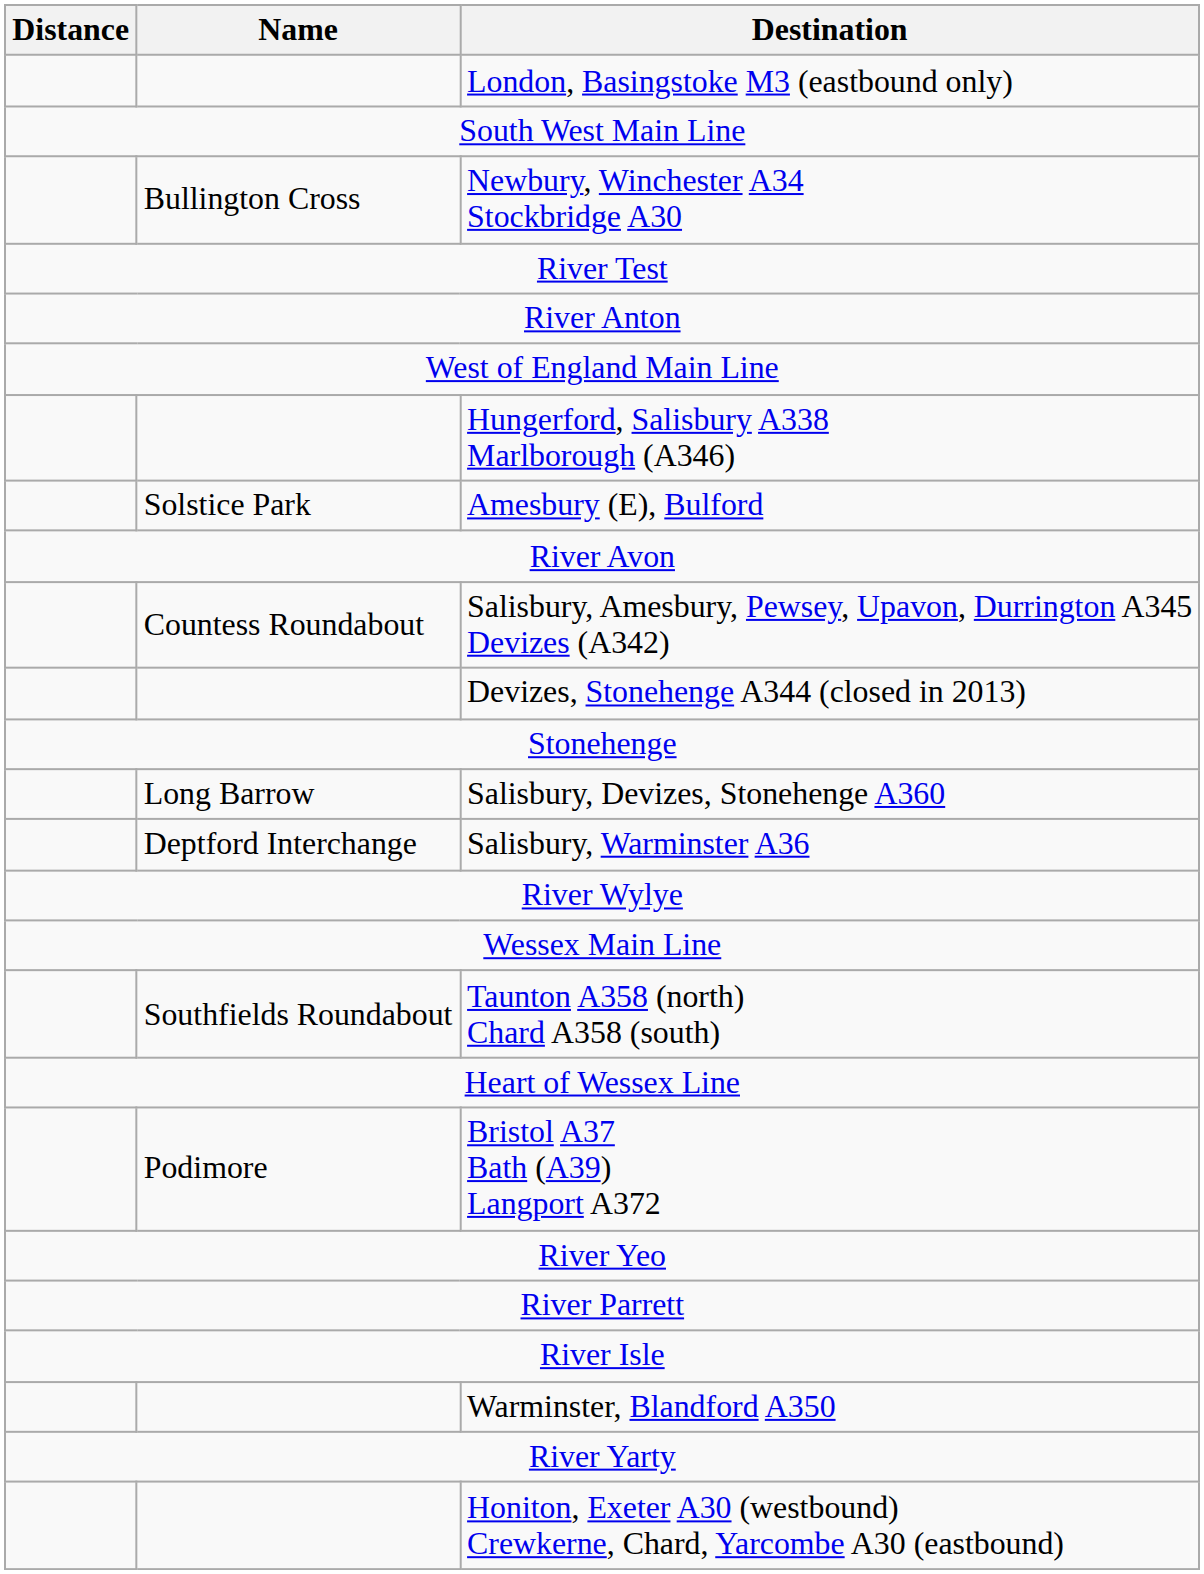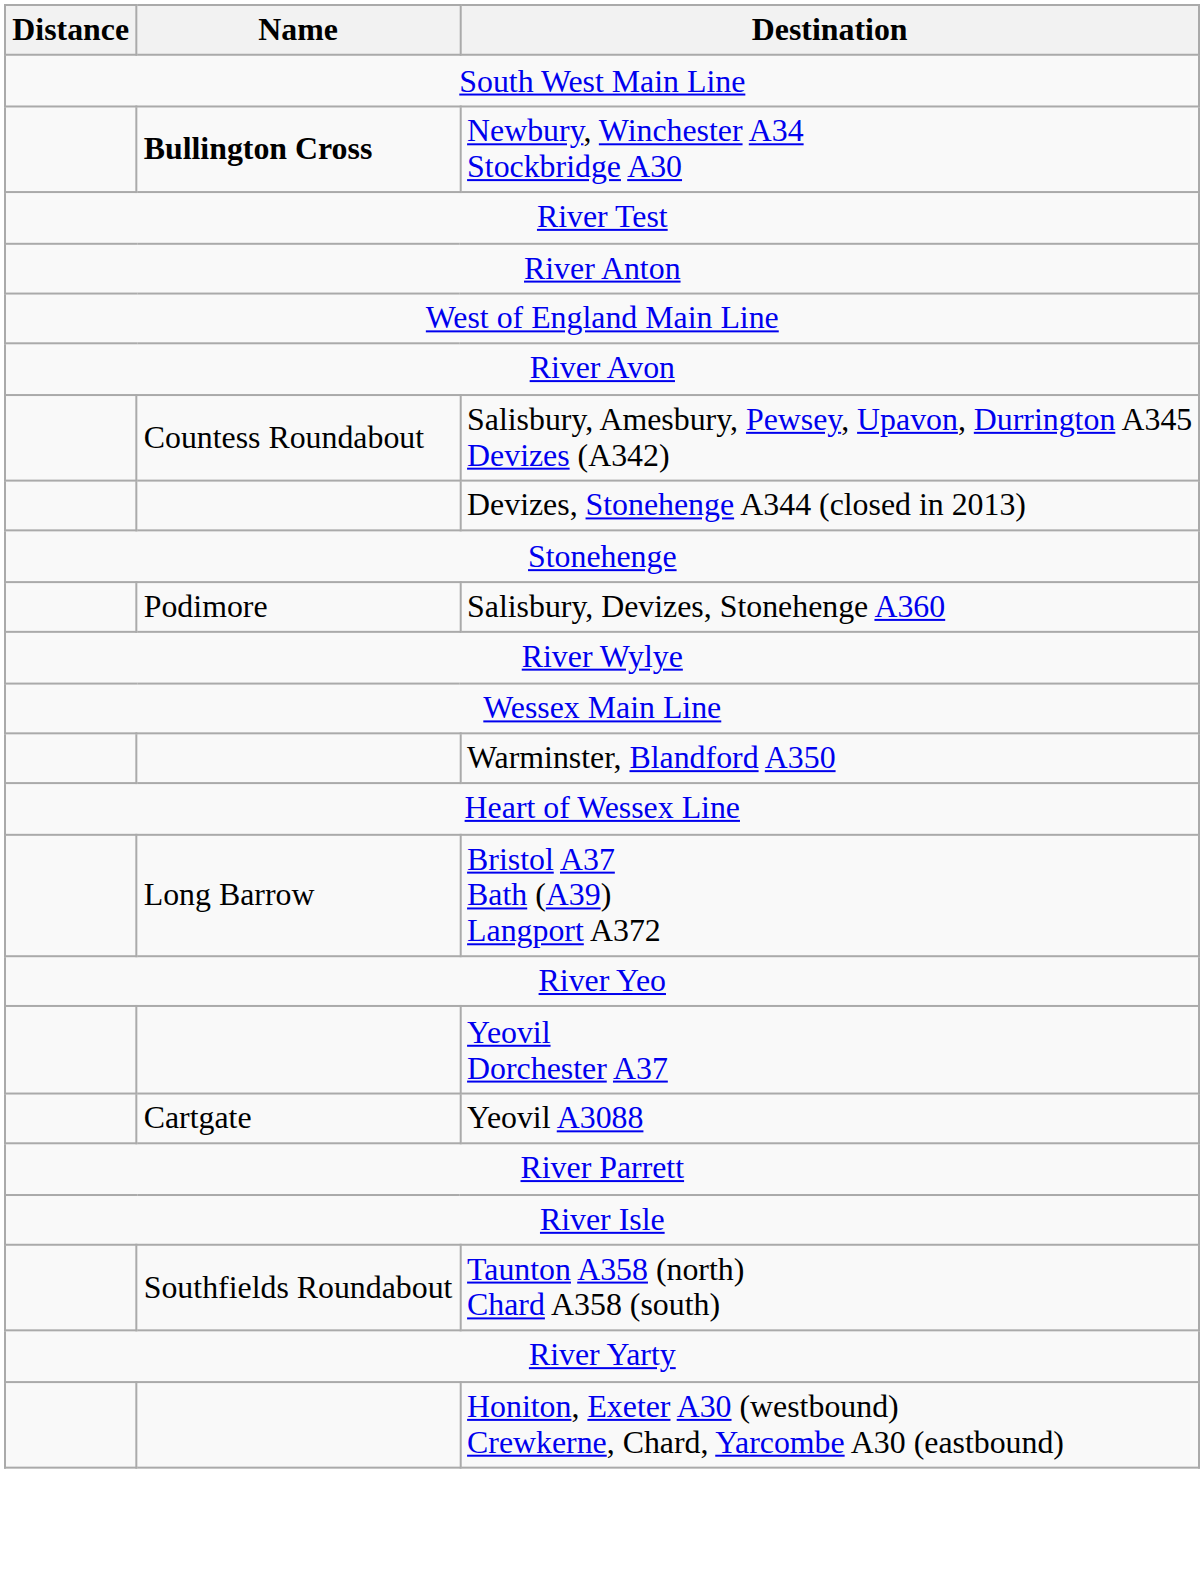 <table class="wikitable collapsible">
 <tr>
 <th>Distance</th>
 <th>Name</th>
 <th>Destination</th>
 </tr>
 <tr>
-<td></td>
-<td></td>
-<td><a href='#'>London</a>, <a href='#'>Basingstoke</a> <a href='#'>M3</a> (eastbound only)</td>
-</tr>
-<tr>
 <td colspan="3" style="text-align:center;"> <a href='#'>South West Main Line</a></td>
 </tr>
 <tr>
 <td></td>
-<td>Bullington Cross</td>
+<td><strong>Bullington Cross</strong></td>
 <td><a href='#'>Newbury</a>, <a href='#'>Winchester</a> <a href='#'>A34</a> <br><a href='#'>Stockbridge</a> <a href='#'>A30</a></td>
 </tr>
 <tr>
 <td colspan="3" style="text-align:center;"> <a href='#'>River Test</a></td>
 </tr>
 <tr>
 <td colspan="3" style="text-align:center;"> <a href='#'>River Anton</a></td>
 </tr>
 <tr>
 <td colspan="3" style="text-align:center;"> <a href='#'>West of England Main Line</a></td>
-</tr>
-<tr>
-<td></td>
-<td></td>
-<td><a href='#'>Hungerford</a>, <a href='#'>Salisbury</a> <a href='#'>A338</a><br><a href='#'>Marlborough</a> (A346)</td>
-</tr>
-<tr>
-<td></td>
-<td>Solstice Park</td>
-<td><a href='#'>Amesbury</a> (E), <a href='#'>Bulford</a></td>
 </tr>
 <tr>
 <td colspan="3" style="text-align:center;"> <a href='#'>River Avon</a></td>
 </tr>
 <tr>
 <td></td>
 <td>Countess Roundabout</td>
 <td>Salisbury, Amesbury, <a href='#'>Pewsey</a>, <a href='#'>Upavon</a>, <a href='#'>Durrington</a> A345<br><a href='#'>Devizes</a> (A342)</td>
 </tr>
 <tr>
 <td></td>
 <td></td>
 <td>Devizes, <a href='#'>Stonehenge</a> A344 (closed in 2013)</td>
 </tr>
 <tr>
 <td colspan="3" style="text-align:center;"> <a href='#'>Stonehenge</a></td>
 </tr>
 <tr>
 <td></td>
-<td>Long Barrow</td>
+<td>Podimore</td>
 <td>Salisbury, Devizes, Stonehenge <a href='#'>A360</a></td>
-</tr>
-<tr>
-<td></td>
-<td>Deptford Interchange</td>
-<td>Salisbury, <a href='#'>Warminster</a> <a href='#'>A36</a></td>
 </tr>
 <tr>
 <td colspan="3" style="text-align:center;"> <a href='#'>River Wylye</a></td>
 </tr>
 <tr>
 <td colspan="3" style="text-align:center;"> <a href='#'>Wessex Main Line</a></td>
 </tr>
 <tr>
 <td></td>
-<td>Southfields Roundabout</td>
-<td><a href='#'>Taunton</a> <a href='#'>A358</a> (north)<br><a href='#'>Chard</a> A358 (south)</td>
+<td></td>
+<td>Warminster, <a href='#'>Blandford</a> <a href='#'>A350</a></td>
 </tr>
 <tr>
 <td colspan="3" style="text-align:center;"> <a href='#'>Heart of Wessex Line</a></td>
 </tr>
 <tr>
 <td></td>
-<td>Podimore</td>
+<td>Long Barrow</td>
 <td><a href='#'>Bristol</a> <a href='#'>A37</a><br><a href='#'>Bath</a> (<a href='#'>A39</a>)<br><a href='#'>Langport</a> A372</td>
 </tr>
 <tr>
 <td colspan="3" style="text-align:center;"> <a href='#'>River Yeo</a></td>
+</tr>
+<tr>
+<td></td>
+<td></td>
+<td><a href='#'>Yeovil</a><br><a href='#'>Dorchester</a> <a href='#'>A37</a></td>
+</tr>
+<tr>
+<td></td>
+<td>Cartgate</td>
+<td>Yeovil <a href='#'>A3088</a></td>
 </tr>
 <tr>
 <td colspan="3" style="text-align:center;"> <a href='#'>River Parrett</a></td>
 </tr>
 <tr>
 <td colspan="3" style="text-align:center;"> <a href='#'>River Isle</a></td>
 </tr>
 <tr>
 <td></td>
-<td></td>
-<td>Warminster, <a href='#'>Blandford</a> <a href='#'>A350</a></td>
+<td>Southfields Roundabout</td>
+<td><a href='#'>Taunton</a> <a href='#'>A358</a> (north)<br><a href='#'>Chard</a> A358 (south)</td>
 </tr>
 <tr>
 <td colspan="3" style="text-align:center;"> <a href='#'>River Yarty</a></td>
 </tr>
 <tr>
 <td></td>
 <td></td>
 <td><a href='#'>Honiton</a>, <a href='#'>Exeter</a> <a href='#'>A30</a> (westbound)<br><a href='#'>Crewkerne</a>, Chard, <a href='#'>Yarcombe</a> A30 (eastbound)</td>
 </tr>
 </table>
